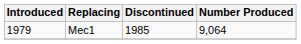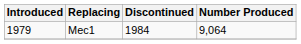 <table class="wikitable" border="1">
 <tr>
 <th>Introduced</th>
 <th>Replacing</th>
 <th>Discontinued</th>
 <th>Number Produced</th>
 </tr>
 <tr>
 <td>1979</td>
 <td>Mec1</td>
-<td>1985</td>
+<td>1984</td>
 <td>9,064</td>
 </tr>
 <tr>
 </tr>
 </table>
